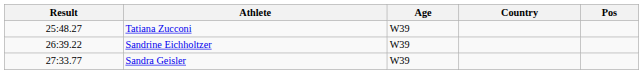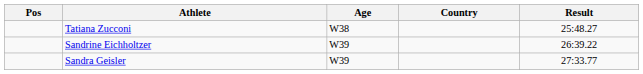 <table class="wikitable"  style="text-align:center; width:50%;">
 <tr>
-<th>Result</th>
+<th>Pos</th>
 <th>Athlete</th>
 <th>Age</th>
 <th>Country</th>
-<th>Pos</th>
+<th>Result</th>
 </tr>
 <tr>
+<td align=center></td>
+<td align=left><a href='#'>Tatiana Zucconi</a></td>
+<td align=left>W38</td>
+<td align=left></td>
 <td>25:48.27</td>
-<td align=left><a href='#'>Tatiana Zucconi</a></td>
-<td align=left>W39</td>
-<td align=left></td>
-<td align=center></td>
 </tr>
 <tr>
-<td>26:39.22</td>
+<td align=center></td>
 <td align=left><a href='#'>Sandrine Eichholtzer</a></td>
 <td align=left>W39</td>
 <td align=left></td>
-<td align=center></td>
+<td>26:39.22</td>
 </tr>
 <tr>
-<td>27:33.77</td>
+<td align=center></td>
 <td align=left><a href='#'>Sandra Geisler</a></td>
 <td align=left>W39</td>
 <td align=left></td>
-<td align=center></td>
+<td>27:33.77</td>
 </tr>
 </table>
